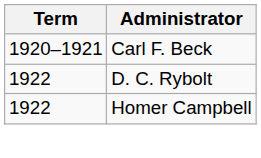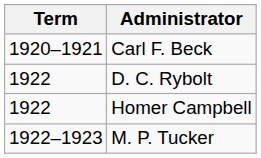 <table class="wikitable">
 <tr>
 <th>Term</th>
 <th>Administrator</th>
 </tr>
 <tr>
 <td>1920–1921</td>
 <td>Carl F. Beck</td>
 </tr>
 <tr>
 <td>1922</td>
 <td>D. C. Rybolt</td>
 </tr>
 <tr>
 <td>1922</td>
 <td>Homer Campbell</td>
 </tr>
+<tr>
+<td>1922–1923</td>
+<td>M. P. Tucker</td>
+</tr>
 </table>
